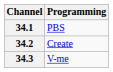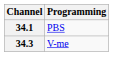 <table class="wikitable">
 <tr>
 <th>Channel</th>
 <th>Programming</th>
 </tr>
 <tr>
 <th scope = "row">34.1</th>
 <td><a href='#'>PBS</a></td>
 </tr>
 <tr>
-<th scope = "row">34.2</th>
-<td><a href='#'>Create</a></td>
-</tr>
-<tr>
 <th scope = "row">34.3</th>
 <td><a href='#'>V-me</a></td>
 </tr>
 </table>
